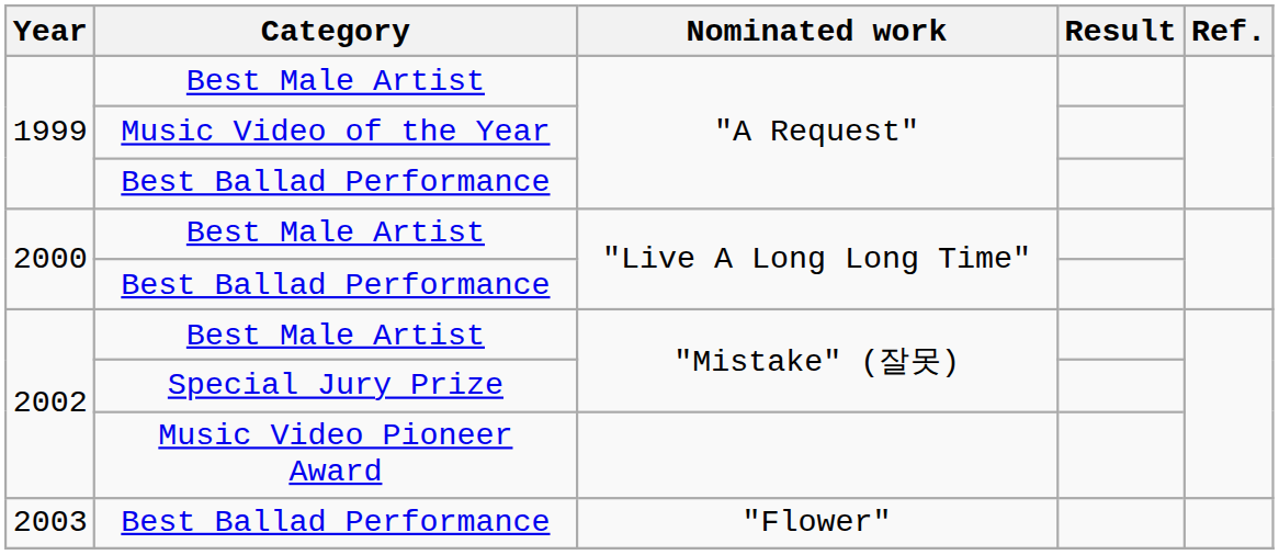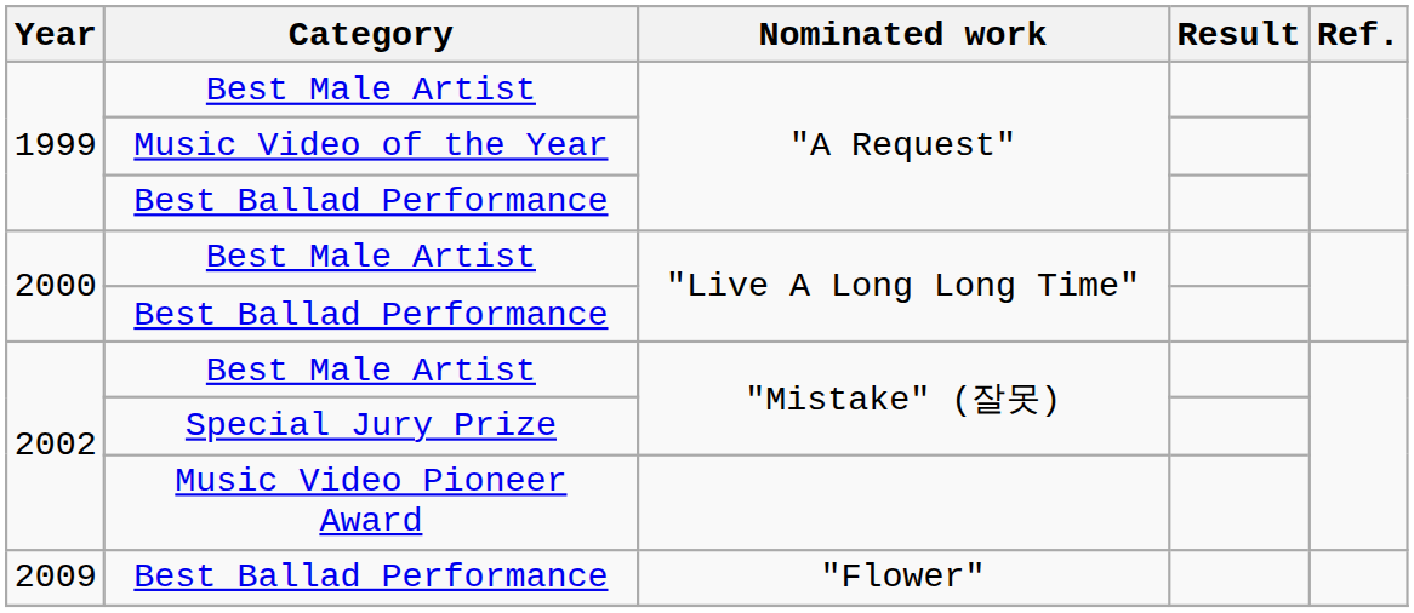 <table class="wikitable plainrowheaders" style="text-align:center;">
 <tr>
 <th>Year</th>
 <th style="width:15em;">Category</th>
 <th style="width:15em;">Nominated work</th>
 <th>Result</th>
 <th>Ref.</th>
 </tr>
 <tr>
 <td rowspan="3" align="center">1999</td>
 <td><a href='#'>Best Male Artist</a></td>
 <td rowspan="3" align="center">"A Request"</td>
 <td></td>
 <td rowspan="3"></td>
 </tr>
 <tr>
 <td><a href='#'>Music Video of the Year</a></td>
 <td></td>
 </tr>
 <tr>
 <td><a href='#'>Best Ballad Performance</a></td>
 <td></td>
 </tr>
 <tr>
 <td rowspan="2" align="center">2000</td>
 <td><a href='#'>Best Male Artist</a></td>
 <td rowspan="2" align="center">"Live A Long Long Time"</td>
 <td></td>
 <td rowspan="2"></td>
 </tr>
 <tr>
 <td><a href='#'>Best Ballad Performance</a></td>
 <td></td>
 </tr>
 <tr>
 <td align=center rowspan=3>2002</td>
 <td><a href='#'>Best Male Artist</a></td>
 <td align=center rowspan=2>"Mistake" (잘못)</td>
 <td></td>
 <td rowspan="3"></td>
 </tr>
 <tr>
 <td><a href='#'>Special Jury Prize</a></td>
 <td></td>
 </tr>
 <tr>
 <td><a href='#'>Music Video Pioneer Award</a></td>
 <td></td>
 <td></td>
 </tr>
 <tr>
-<td align=center>2003</td>
+<td align=center>2009</td>
 <td><a href='#'>Best Ballad Performance</a></td>
 <td align=center>"Flower"</td>
 <td></td>
 <td></td>
 </tr>
 <tr>
 </tr>
 </table>
